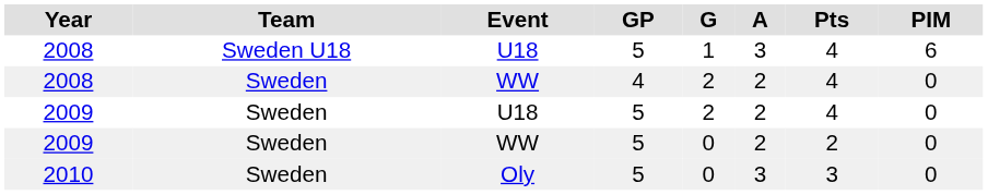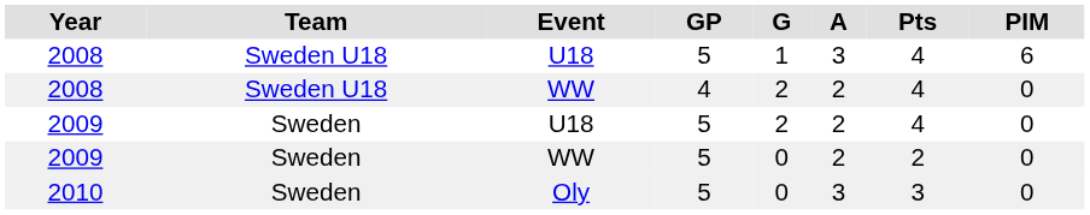 <table BORDER="0" CELLPADDING="2" CELLSPACING="0" width="35%">
 <tr ALIGN="center" bgcolor="#e0e0e0">
 <th>Year</th>
 <th>Team</th>
 <th>Event</th>
 <th>GP</th>
 <th>G</th>
 <th>A</th>
 <th>Pts</th>
 <th>PIM</th>
 </tr>
 <tr ALIGN="center">
 <td><a href='#'>2008</a></td>
 <td><a href='#'>Sweden U18</a></td>
 <td><a href='#'>U18</a></td>
 <td>5</td>
 <td>1</td>
 <td>3</td>
 <td>4</td>
 <td>6</td>
 </tr>
 <tr ALIGN="center" bgcolor="#f0f0f0">
 <td><a href='#'>2008</a></td>
-<td><a href='#'>Sweden</a></td>
+<td><a href='#'>Sweden U18</a></td>
 <td><a href='#'>WW</a></td>
 <td>4</td>
 <td>2</td>
 <td>2</td>
 <td>4</td>
 <td>0</td>
 </tr>
 <tr ALIGN="center">
 <td><a href='#'>2009</a></td>
 <td>Sweden</td>
 <td>U18</td>
 <td>5</td>
 <td>2</td>
 <td>2</td>
 <td>4</td>
 <td>0</td>
 </tr>
 <tr ALIGN="center" bgcolor="#f0f0f0">
 <td><a href='#'>2009</a></td>
 <td>Sweden</td>
 <td>WW</td>
 <td>5</td>
 <td>0</td>
 <td>2</td>
 <td>2</td>
 <td>0</td>
 </tr>
 <tr ALIGN="center" bgcolor="#f0f0f0">
 <td><a href='#'>2010</a></td>
 <td>Sweden</td>
 <td><a href='#'>Oly</a></td>
 <td>5</td>
 <td>0</td>
 <td>3</td>
 <td>3</td>
 <td>0</td>
 </tr>
 </table>
